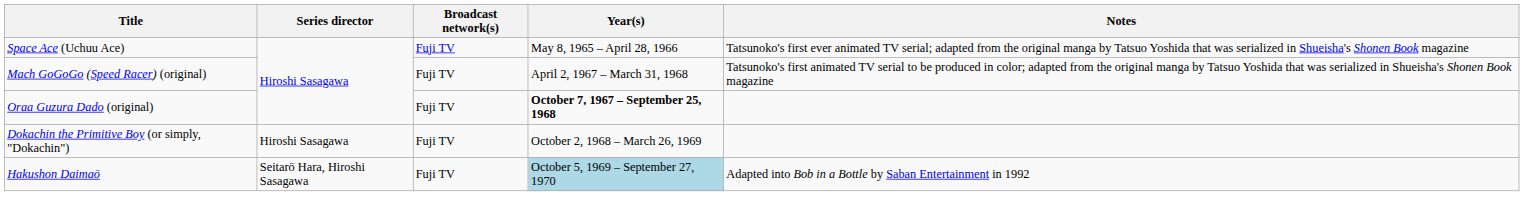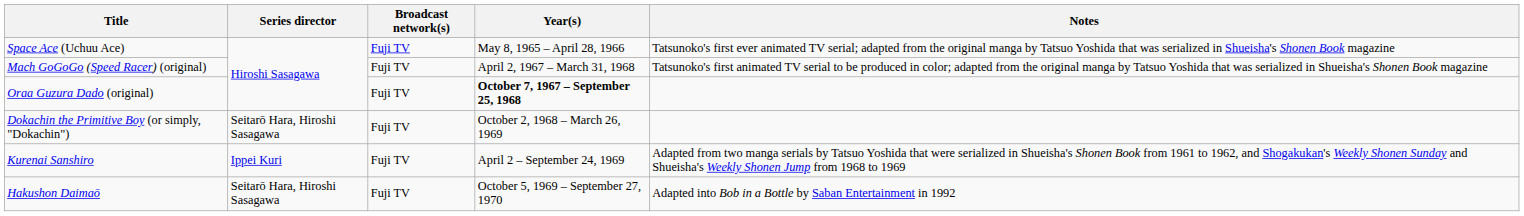 <table class="wikitable sortable">
 <tr>
 <th>Title</th>
 <th>Series director</th>
 <th>Broadcast network(s)</th>
 <th>Year(s)</th>
 <th>Notes</th>
 </tr>
 <tr>
 <td><em><a href='#'>Space Ace</a></em> (Uchuu Ace)</td>
 <td rowspan="3"><a href='#'>Hiroshi Sasagawa</a></td>
 <td><a href='#'>Fuji TV</a></td>
 <td>May 8, 1965 – April 28, 1966</td>
 <td>Tatsunoko's first ever animated TV serial; adapted from the original manga by Tatsuo Yoshida that was serialized in <a href='#'>Shueisha</a>'s <em><a href='#'>Shonen Book</a></em> magazine</td>
 </tr>
 <tr>
 <td><em><a href='#'>Mach GoGoGo</a> (<a href='#'>Speed Racer</a>)</em> (original)</td>
 <td>Fuji TV</td>
 <td>April 2, 1967 – March 31, 1968</td>
 <td>Tatsunoko's first animated TV serial to be produced in color; adapted from the original manga by Tatsuo Yoshida that was serialized in Shueisha's <em>Shonen Book</em> magazine</td>
 </tr>
 <tr>
 <td><em><a href='#'>Oraa Guzura Dado</a></em> (original)</td>
 <td>Fuji TV</td>
 <td><strong>October 7, 1967 – September 25, 1968</strong></td>
 <td></td>
 </tr>
 <tr>
 <td><em><a href='#'>Dokachin the Primitive Boy</a></em> (or simply, "Dokachin")</td>
-<td>Hiroshi Sasagawa</td>
+<td>Seitarō Hara, Hiroshi Sasagawa</td>
 <td>Fuji TV</td>
 <td>October 2, 1968 – March 26, 1969</td>
 <td></td>
 </tr>
 <tr>
+<td><em><a href='#'>Kurenai Sanshiro</a></em></td>
+<td><a href='#'>Ippei Kuri</a></td>
+<td>Fuji TV</td>
+<td>April 2 – September 24, 1969</td>
+<td>Adapted from two manga serials by Tatsuo Yoshida that were serialized in Shueisha's <em>Shonen Book</em> from 1961 to 1962, and <a href='#'>Shogakukan</a>'s <em><a href='#'>Weekly Shonen Sunday</a></em> and Shueisha's <em><a href='#'>Weekly Shonen Jump</a></em> from 1968 to 1969</td>
+</tr>
+<tr>
 <td><em><a href='#'>Hakushon Daimaō</a></em></td>
 <td>Seitarō Hara, Hiroshi Sasagawa</td>
 <td>Fuji TV</td>
-<td style="background: lightblue;">October 5, 1969 – September 27, 1970</td>
+<td>October 5, 1969 – September 27, 1970</td>
 <td>Adapted into <em>Bob in a Bottle</em> by <a href='#'>Saban Entertainment</a> in 1992</td>
 </tr>
 </table>
